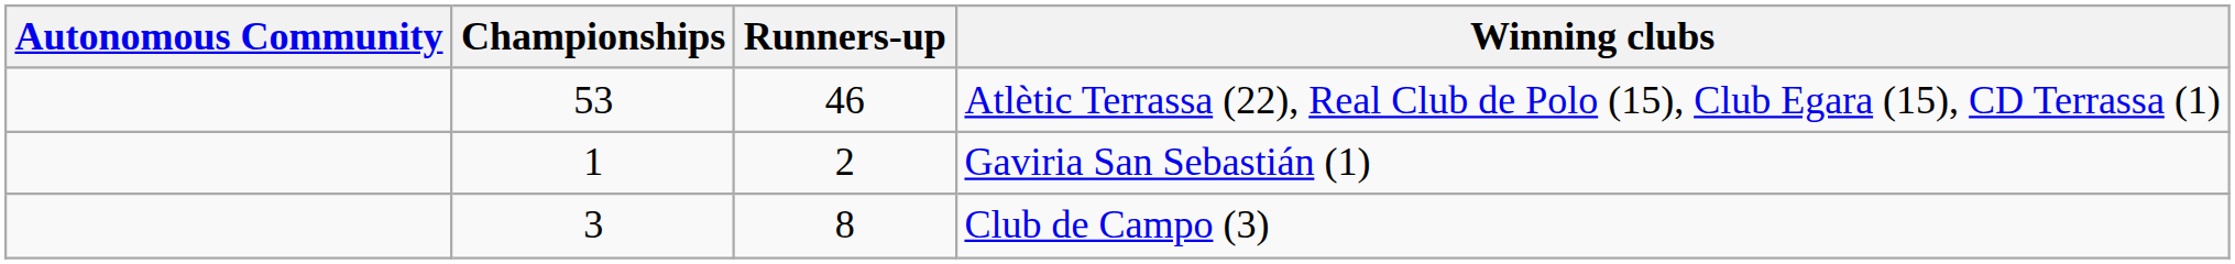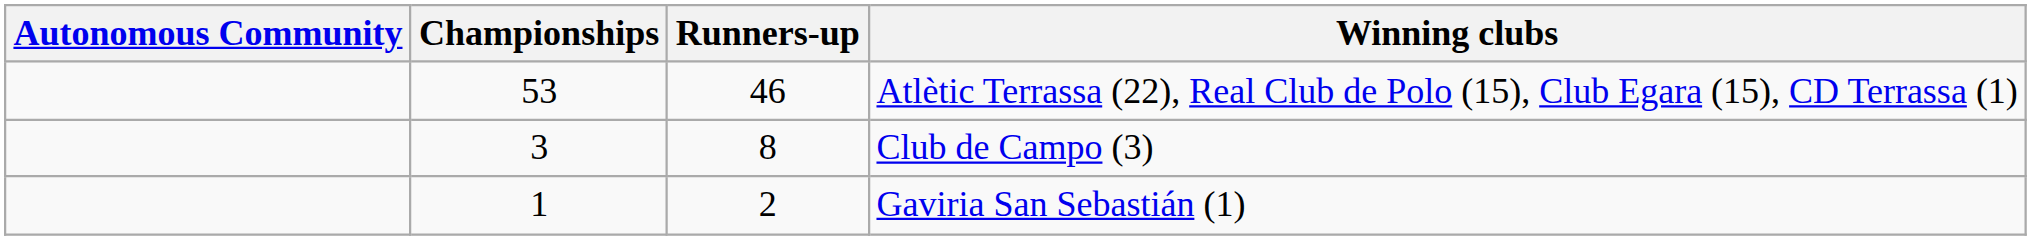 <table class="wikitable">
 <tr>
 <th><a href='#'>Autonomous Community</a></th>
 <th>Championships</th>
 <th>Runners-up</th>
 <th>Winning clubs</th>
 </tr>
 <tr>
 <td></td>
 <td align=center>53</td>
 <td align=center>46</td>
 <td><a href='#'>Atlètic Terrassa</a> (22), <a href='#'>Real Club de Polo</a> (15), <a href='#'>Club Egara</a> (15), <a href='#'>CD Terrassa</a> (1)</td>
 </tr>
 <tr>
 <td></td>
+<td align=center>3</td>
+<td align=center>8</td>
+<td><a href='#'>Club de Campo</a> (3)</td>
+</tr>
+<tr>
+<td></td>
 <td align=center>1</td>
 <td align=center>2</td>
 <td><a href='#'>Gaviria San Sebastián</a> (1)</td>
 </tr>
-<tr>
-<td></td>
-<td align=center>3</td>
-<td align=center>8</td>
-<td><a href='#'>Club de Campo</a> (3)</td>
-</tr>
 </table>
